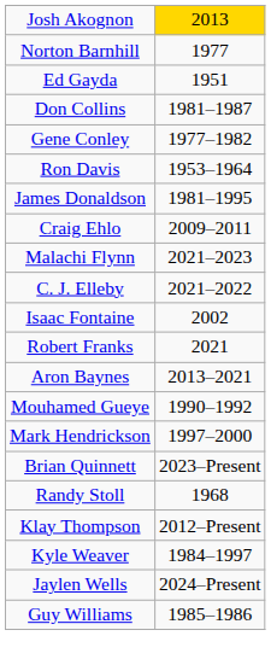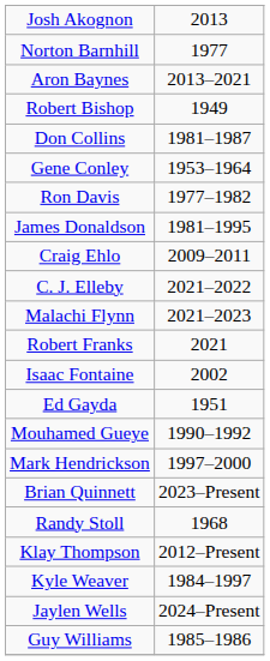 <table class="wikitable" style="text-align:center">
 <tr>
 </tr>
 <tr>
 <td><a href='#'>Josh Akognon</a></td>
-<td style="background: gold;">2013</td>
+<td>2013</td>
 </tr>
 <tr>
 <td><a href='#'>Norton Barnhill</a></td>
 <td>1977</td>
 </tr>
 <tr>
-<td><a href='#'>Ed Gayda</a></td>
-<td>1951</td>
+<td><a href='#'>Aron Baynes</a></td>
+<td>2013–2021</td>
+</tr>
+<tr>
+<td><a href='#'>Robert Bishop</a></td>
+<td>1949</td>
 </tr>
 <tr>
 <td><a href='#'>Don Collins</a></td>
 <td>1981–1987</td>
 </tr>
 <tr>
 <td><a href='#'>Gene Conley</a></td>
-<td>1977–1982</td>
+<td>1953–1964</td>
 </tr>
 <tr>
 <td><a href='#'>Ron Davis</a></td>
-<td>1953–1964</td>
+<td>1977–1982</td>
 </tr>
 <tr>
 <td><a href='#'>James Donaldson</a></td>
 <td>1981–1995</td>
 </tr>
 <tr>
 <td><a href='#'>Craig Ehlo</a></td>
 <td>2009–2011</td>
 </tr>
 <tr>
+<td><a href='#'>C. J. Elleby</a></td>
+<td>2021–2022</td>
+</tr>
+<tr>
 <td><a href='#'>Malachi Flynn</a></td>
 <td>2021–2023</td>
 </tr>
 <tr>
-<td><a href='#'>C. J. Elleby</a></td>
-<td>2021–2022</td>
+<td><a href='#'>Robert Franks</a></td>
+<td>2021</td>
 </tr>
 <tr>
 <td><a href='#'>Isaac Fontaine</a></td>
 <td>2002</td>
 </tr>
 <tr>
-<td><a href='#'>Robert Franks</a></td>
-<td>2021</td>
-</tr>
-<tr>
-<td><a href='#'>Aron Baynes</a></td>
-<td>2013–2021</td>
+<td><a href='#'>Ed Gayda</a></td>
+<td>1951</td>
 </tr>
 <tr>
 <td><a href='#'>Mouhamed Gueye</a></td>
 <td>1990–1992</td>
 </tr>
 <tr>
 <td><a href='#'>Mark Hendrickson</a></td>
 <td>1997–2000</td>
 </tr>
 <tr>
 <td><a href='#'>Brian Quinnett</a></td>
 <td>2023–Present</td>
 </tr>
 <tr>
 <td><a href='#'>Randy Stoll</a></td>
 <td>1968</td>
 </tr>
 <tr>
 <td><a href='#'>Klay Thompson</a></td>
 <td>2012–Present</td>
 </tr>
 <tr>
 <td><a href='#'>Kyle Weaver</a></td>
 <td>1984–1997</td>
 </tr>
 <tr>
 <td><a href='#'>Jaylen Wells</a></td>
 <td>2024–Present</td>
 </tr>
 <tr>
 <td><a href='#'>Guy Williams</a></td>
 <td>1985–1986</td>
 </tr>
 <tr>
 </tr>
 </table>
